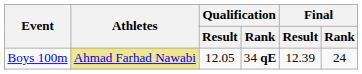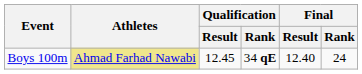 <table class="wikitable" border="1" style="font-size:90%">
 <tr>
 <th rowspan=2>Event</th>
 <th rowspan=2>Athletes</th>
 <th colspan=2>Qualification</th>
 <th colspan=2>Final</th>
 </tr>
 <tr>
 <th>Result</th>
 <th>Rank</th>
 <th>Result</th>
 <th>Rank</th>
 </tr>
 <tr>
 <td><a href='#'>Boys 100m</a></td>
 <td style="background: khaki;"><a href='#'>Ahmad Farhad Nawabi</a></td>
-<td align=center>12.05</td>
+<td align=center>12.45</td>
 <td align=center>34 <strong>qE</strong></td>
-<td align=center>12.39</td>
+<td align=center>12.40</td>
 <td align=center>24</td>
 </tr>
 </table>
